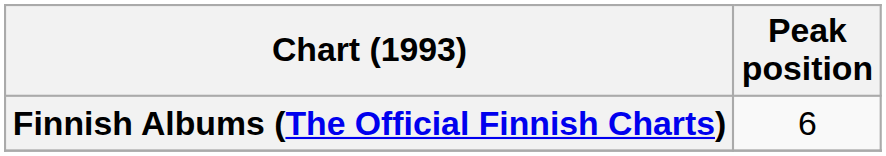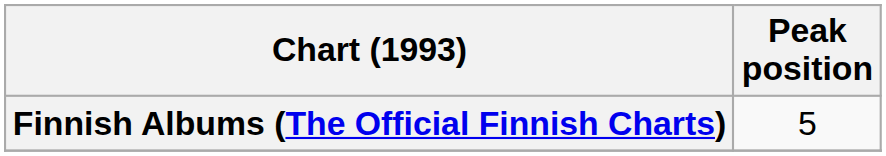 <table class="wikitable sortable plainrowheaders">
 <tr>
 <th>Chart (1993)</th>
 <th>Peak<br>position</th>
 </tr>
 <tr>
 <th scope="row">Finnish Albums (<a href='#'>The Official Finnish Charts</a>)</th>
-<td align="center">6</td>
+<td align="center">5</td>
 </tr>
 <tr>
 </tr>
 <tr>
 </tr>
 <tr>
 </tr>
 <tr>
 </tr>
 </table>
